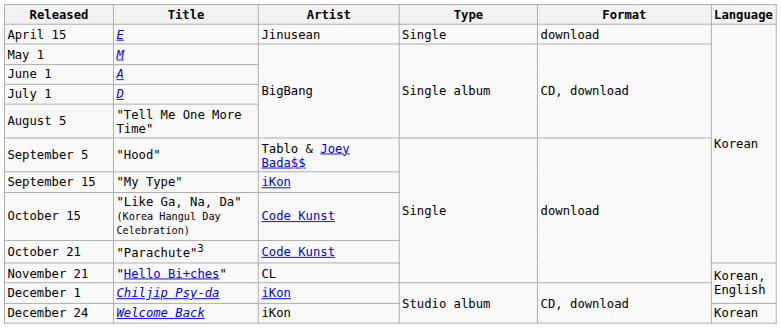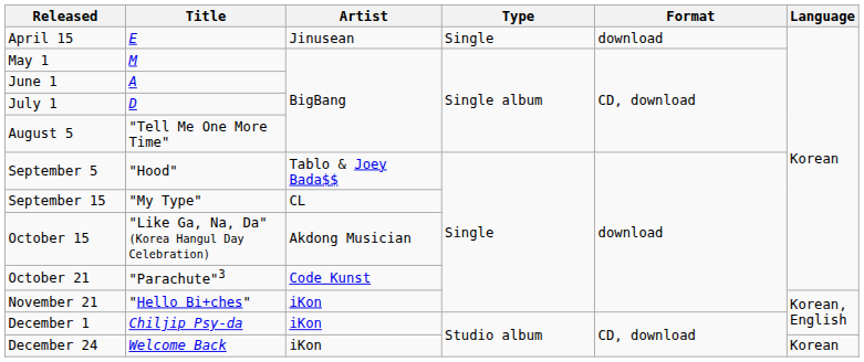 <table class="wikitable sortable" align="left center" style="width:65%;">
 <tr>
 <th style="width:15%;">Released</th>
 <th style="width:20%;">Title</th>
 <th style="width:20%;">Artist</th>
 <th style="width:20%;">Type</th>
 <th style="width:25%;">Format</th>
 <th style="width:20%;">Language</th>
 </tr>
 <tr>
 <td>April 15</td>
 <td><em><a href='#'>E</a></em></td>
 <td>Jinusean</td>
 <td>Single</td>
 <td>download</td>
 <td rowspan="9">Korean</td>
 </tr>
 <tr>
 <td>May 1</td>
 <td><em><a href='#'>M</a></em></td>
 <td rowspan="4">BigBang</td>
 <td rowspan="4">Single album</td>
 <td rowspan="4">CD, download</td>
 </tr>
 <tr>
 <td>June 1</td>
 <td><em><a href='#'>A</a></em></td>
 </tr>
 <tr>
 <td>July 1</td>
 <td><em><a href='#'>D</a></em></td>
 </tr>
 <tr>
 <td>August 5</td>
 <td>"Tell Me One More Time"</td>
 </tr>
 <tr>
 <td>September 5</td>
 <td>"Hood"</td>
 <td>Tablo & <a href='#'>Joey Bada$$</a></td>
 <td rowspan="5">Single</td>
 <td rowspan="5">download</td>
 </tr>
 <tr>
 <td>September 15</td>
 <td>"My Type"</td>
-<td><a href='#'>iKon</a></td>
+<td>CL</td>
 </tr>
 <tr>
 <td>October 15</td>
 <td>"Like Ga, Na, Da" <small>(Korea Hangul Day Celebration)</small></td>
-<td><a href='#'>Code Kunst</a></td>
+<td>Akdong Musician</td>
 </tr>
 <tr>
 <td>October 21</td>
 <td>"Parachute"<sup>3</sup></td>
 <td><a href='#'>Code Kunst</a></td>
 </tr>
 <tr>
 <td>November 21</td>
 <td>"<a href='#'>Hello Bi+ches</a>"</td>
-<td>CL</td>
+<td><a href='#'>iKon</a></td>
 <td rowspan="2">Korean, English</td>
 </tr>
 <tr>
 <td>December 1</td>
 <td><em><a href='#'>Chiljip Psy-da</a></em></td>
 <td><a href='#'>iKon</a></td>
 <td rowspan="2">Studio album</td>
 <td rowspan="2">CD, download</td>
 </tr>
 <tr>
 <td>December 24</td>
 <td><a href='#'><em>Welcome Back</em></a></td>
 <td>iKon</td>
 <td>Korean</td>
 </tr>
 </table>
